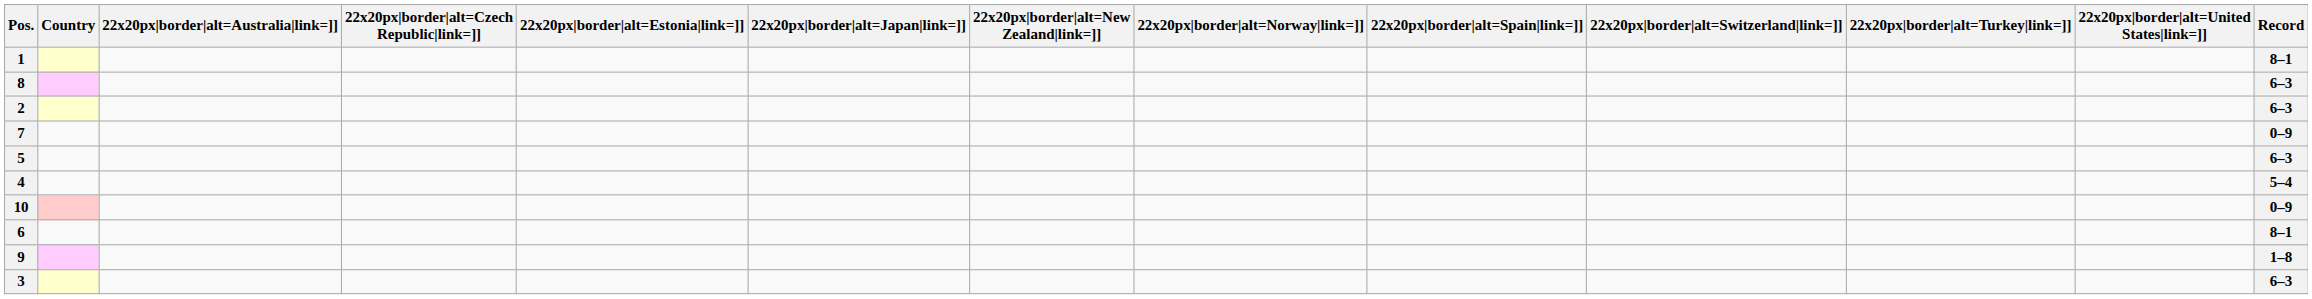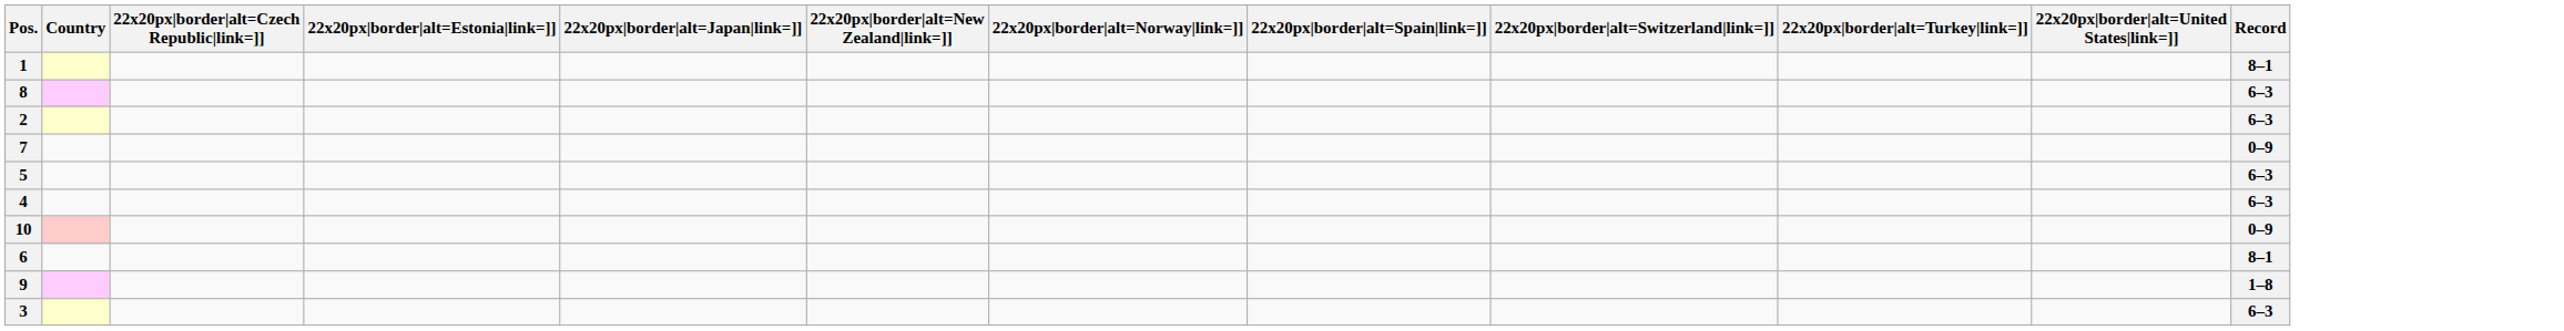 <table class="wikitable sortable nowrap" style="text-align:center; font-size:0.9em">
 <tr>
 <th>Pos.</th>
 <th>Country</th>
-<th [[Image:>22x20px|border|alt=Australia|link=]]</th>
 <th [[Image:>22x20px|border|alt=Czech Republic|link=]]</th>
 <th [[Image:>22x20px|border|alt=Estonia|link=]]</th>
 <th [[Image:>22x20px|border|alt=Japan|link=]]</th>
 <th [[Image:>22x20px|border|alt=New Zealand|link=]]</th>
 <th [[Image:>22x20px|border|alt=Norway|link=]]</th>
 <th [[Image:>22x20px|border|alt=Spain|link=]]</th>
 <th [[Image:>22x20px|border|alt=Switzerland|link=]]</th>
 <th [[Image:>22x20px|border|alt=Turkey|link=]]</th>
 <th [[Image:>22x20px|border|alt=United States|link=]]</th>
 <th>Record</th>
 </tr>
 <tr>
 <th>1</th>
 <td style="text-align:left; background:#ffffcc;"></td>
 <td></td>
 <td></td>
 <td></td>
 <td></td>
 <td></td>
 <td></td>
 <td></td>
 <td></td>
 <td></td>
-<td></td>
 <th>8–1</th>
 </tr>
 <tr>
 <th>8</th>
 <td style="text-align:left; background:#ffccff;"></td>
-<td></td>
 <td></td>
 <td></td>
 <td></td>
 <td></td>
 <td></td>
 <td></td>
 <td></td>
 <td></td>
 <td></td>
 <th>6–3</th>
 </tr>
 <tr>
 <th>2</th>
 <td style="text-align:left; background:#ffffcc;"></td>
 <td></td>
 <td></td>
 <td></td>
 <td></td>
 <td></td>
 <td></td>
 <td></td>
 <td></td>
 <td></td>
-<td></td>
 <th>6–3</th>
 </tr>
 <tr>
 <th>7</th>
 <td style="text-align:left;"></td>
-<td></td>
 <td></td>
 <td></td>
 <td></td>
 <td></td>
 <td></td>
 <td></td>
 <td></td>
 <td></td>
 <td></td>
 <th>0–9</th>
 </tr>
 <tr>
 <th>5</th>
 <td style="text-align:left;"></td>
 <td></td>
 <td></td>
 <td></td>
 <td></td>
 <td></td>
 <td></td>
 <td></td>
 <td></td>
 <td></td>
-<td></td>
 <th>6–3</th>
 </tr>
 <tr>
 <th>4</th>
 <td style="text-align:left;"></td>
 <td></td>
 <td></td>
 <td></td>
 <td></td>
 <td></td>
 <td></td>
 <td></td>
 <td></td>
 <td></td>
-<td></td>
-<th>5–4</th>
+<th>6–3</th>
 </tr>
 <tr>
 <th>10</th>
 <td style="text-align:left; background:#ffcccc;"></td>
-<td></td>
 <td></td>
 <td></td>
 <td></td>
 <td></td>
 <td></td>
 <td></td>
 <td></td>
 <td></td>
 <td></td>
 <th>0–9</th>
 </tr>
 <tr>
 <th>6</th>
 <td style="text-align:left;"></td>
 <td></td>
 <td></td>
 <td></td>
 <td></td>
 <td></td>
 <td></td>
 <td></td>
 <td></td>
 <td></td>
-<td></td>
 <th>8–1</th>
 </tr>
 <tr>
 <th>9</th>
 <td style="text-align:left; background:#ffccff;"></td>
-<td></td>
 <td></td>
 <td></td>
 <td></td>
 <td></td>
 <td></td>
 <td></td>
 <td></td>
 <td></td>
 <td></td>
 <th>1–8</th>
 </tr>
 <tr>
 <th>3</th>
 <td style="text-align:left; background:#ffffcc;"></td>
 <td></td>
 <td></td>
 <td></td>
 <td></td>
 <td></td>
 <td></td>
 <td></td>
 <td></td>
 <td></td>
-<td></td>
 <th>6–3</th>
 </tr>
 </table>
